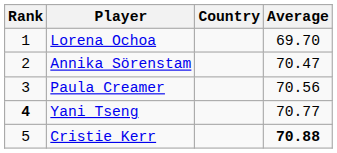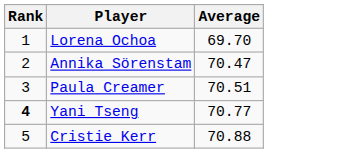 <table class=wikitable style=text-align:center>
 <tr>
 <th>Rank</th>
 <th>Player</th>
-<th>Country</th>
 <th>Average</th>
 </tr>
 <tr>
 <td>1</td>
 <td align=left><a href='#'>Lorena Ochoa</a></td>
-<td align=left></td>
 <td>69.70</td>
 </tr>
 <tr>
 <td>2</td>
 <td align=left><a href='#'>Annika Sörenstam</a></td>
-<td align=left></td>
 <td>70.47</td>
 </tr>
 <tr>
 <td>3</td>
 <td align=left><a href='#'>Paula Creamer</a></td>
-<td align=left></td>
-<td>70.56</td>
+<td>70.51</td>
 </tr>
 <tr>
 <td><strong>4</strong></td>
 <td align=left><a href='#'>Yani Tseng</a></td>
-<td align=left></td>
 <td>70.77</td>
 </tr>
 <tr>
 <td>5</td>
 <td align=left><a href='#'>Cristie Kerr</a></td>
-<td align=left></td>
-<td><strong>70.88</strong></td>
+<td>70.88</td>
 </tr>
 </table>
